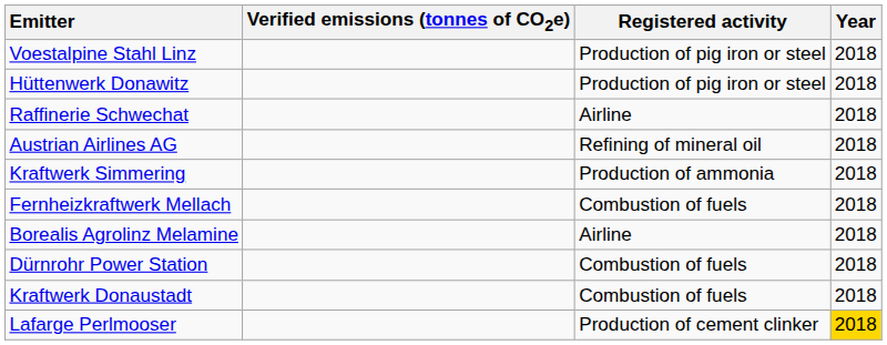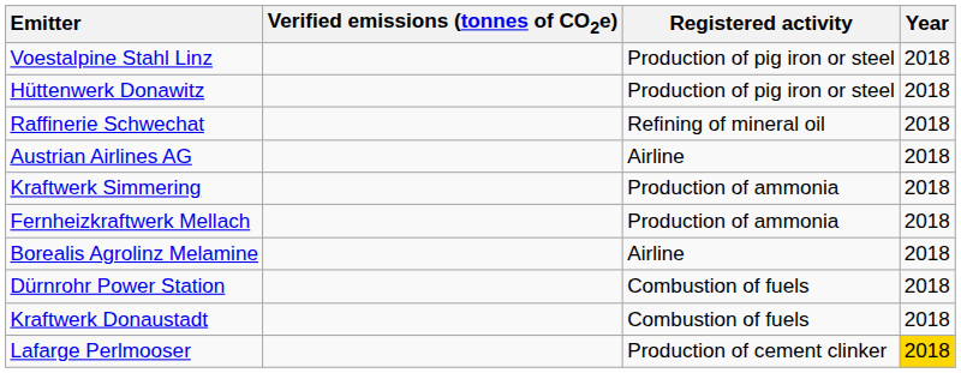 <table class="wikitable mw-collapsible" style="text-align:right;">
 <tr>
 <th style="text-align:left; "><strong>Emitter</strong></th>
 <th>Verified emissions (<a href='#'>tonnes</a> of CO<sub>2</sub>e)</th>
 <th>Registered activity</th>
 <th>Year</th>
 </tr>
 <tr>
 <td style="text-align:left; "><a href='#'>Voestalpine Stahl Linz</a></td>
 <td></td>
 <td style="text-align:left;">Production of pig iron or steel</td>
 <td>2018</td>
 </tr>
 <tr>
 <td style="text-align:left; "><a href='#'>Hüttenwerk Donawitz</a></td>
 <td></td>
 <td style="text-align:left;">Production of pig iron or steel</td>
 <td>2018</td>
 </tr>
 <tr>
 <td style="text-align:left; "><a href='#'>Raffinerie Schwechat</a></td>
 <td></td>
-<td style="text-align:left;">Airline</td>
+<td style="text-align:left;">Refining of mineral oil</td>
 <td>2018</td>
 </tr>
 <tr>
 <td style="text-align:left; "><a href='#'>Austrian Airlines AG</a></td>
 <td></td>
-<td style="text-align:left;">Refining of mineral oil</td>
+<td style="text-align:left;">Airline</td>
 <td>2018</td>
 </tr>
 <tr>
 <td style="text-align:left; "><a href='#'>Kraftwerk Simmering</a></td>
 <td></td>
 <td style="text-align:left;">Production of ammonia</td>
 <td>2018</td>
 </tr>
 <tr>
 <td style="text-align:left; "><a href='#'>Fernheizkraftwerk Mellach</a></td>
 <td></td>
-<td style="text-align:left;">Combustion of fuels</td>
+<td style="text-align:left;">Production of ammonia</td>
 <td>2018</td>
 </tr>
 <tr>
 <td style="text-align:left; "><a href='#'>Borealis Agrolinz Melamine</a></td>
 <td></td>
 <td style="text-align:left;">Airline</td>
 <td>2018</td>
 </tr>
 <tr>
 <td style="text-align:left; "><a href='#'>Dürnrohr Power Station</a></td>
 <td></td>
 <td style="text-align:left;">Combustion of fuels</td>
 <td>2018</td>
 </tr>
 <tr>
 <td style="text-align:left; "><a href='#'>Kraftwerk Donaustadt</a></td>
 <td></td>
 <td style="text-align:left;">Combustion of fuels</td>
 <td>2018</td>
 </tr>
 <tr>
 <td style="text-align:left; "><a href='#'>Lafarge Perlmooser</a></td>
 <td></td>
 <td style="text-align:left;">Production of cement clinker</td>
 <td style="background: gold;">2018</td>
 </tr>
 </table>
